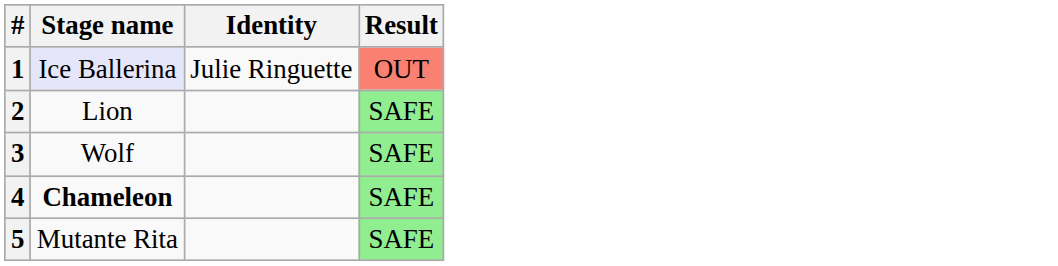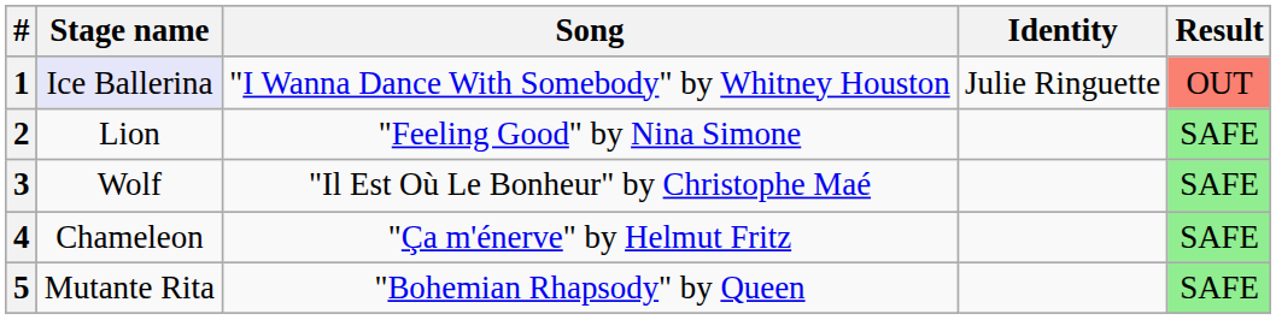 <table class="wikitable plainrowheaders" style="text-align: center;">
 <tr>
 <th>#</th>
 <th>Stage name</th>
+<th>Song</th>
 <th>Identity</th>
 <th>Result</th>
 </tr>
 <tr>
 <th>1</th>
 <td style="background: lavender;">Ice Ballerina</td>
+<td>"<a href='#'>I Wanna Dance With Somebody</a>" by <a href='#'>Whitney Houston</a></td>
 <td>Julie Ringuette</td>
 <td bgcolor="salmon">OUT</td>
 </tr>
 <tr>
 <th>2</th>
 <td>Lion</td>
+<td>"<a href='#'>Feeling Good</a>" by <a href='#'>Nina Simone</a></td>
 <td></td>
 <td bgcolor="lightgreen">SAFE</td>
 </tr>
 <tr>
 <th>3</th>
 <td>Wolf</td>
+<td>"Il Est Où Le Bonheur" by <a href='#'>Christophe Maé</a></td>
 <td></td>
 <td bgcolor="lightgreen">SAFE</td>
 </tr>
 <tr>
 <th>4</th>
-<td><strong>Chameleon</strong></td>
+<td>Chameleon</td>
+<td>"<a href='#'>Ça m'énerve</a>" by <a href='#'>Helmut Fritz</a></td>
 <td></td>
 <td bgcolor="lightgreen">SAFE</td>
 </tr>
 <tr>
 <th>5</th>
 <td>Mutante Rita</td>
+<td>"<a href='#'>Bohemian Rhapsody</a>" by <a href='#'>Queen</a></td>
 <td></td>
 <td bgcolor="lightgreen">SAFE</td>
 </tr>
 </table>
